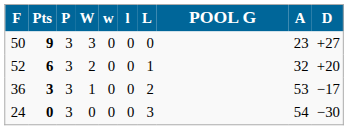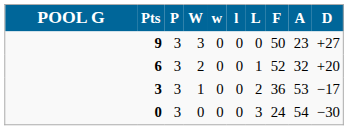 <table align=center cellpadding="3" cellspacing="0" style="background: #f9f9f9; border: 1px #aaa solid; border-collapse: collapse; font-size: 95%;" width=350>
 <tr bgcolor=#006699 style="color:white;">
-<th width=5%>F</th>
+<th width=34% style=font-size:120%><strong>POOL G</strong></th>
 <th width=5%>Pts</th>
 <th width=5%>P</th>
 <th width=5%>W</th>
 <th width=5%>w</th>
 <th width=5%>l</th>
 <th width=5%>L</th>
-<th width=34% style=font-size:120%><strong>POOL G</strong></th>
+<th width=5%>F</th>
 <th width=5%>A</th>
 <th width=5%>D</th>
 </tr>
 <tr align=right>
-<td>50</td>
+<td align=left></td>
 <td><strong>9</strong></td>
 <td>3</td>
 <td>3</td>
 <td>0</td>
 <td>0</td>
 <td>0</td>
-<td align=left></td>
+<td>50</td>
 <td>23</td>
 <td>+27</td>
 </tr>
 <tr align=right>
-<td>52</td>
+<td align=left></td>
 <td><strong>6</strong></td>
 <td>3</td>
 <td>2</td>
 <td>0</td>
 <td>0</td>
 <td>1</td>
-<td align=left></td>
+<td>52</td>
 <td>32</td>
 <td>+20</td>
 </tr>
 <tr align=right>
-<td>36</td>
+<td align=left></td>
 <td><strong>3</strong></td>
 <td>3</td>
 <td>1</td>
 <td>0</td>
 <td>0</td>
 <td>2</td>
-<td align=left></td>
+<td>36</td>
 <td>53</td>
 <td>−17</td>
 </tr>
 <tr align=right>
-<td>24</td>
+<td align=left></td>
 <td><strong>0</strong></td>
 <td>3</td>
 <td>0</td>
 <td>0</td>
 <td>0</td>
 <td>3</td>
-<td align=left></td>
+<td>24</td>
 <td>54</td>
 <td>−30</td>
 </tr>
 </table>
